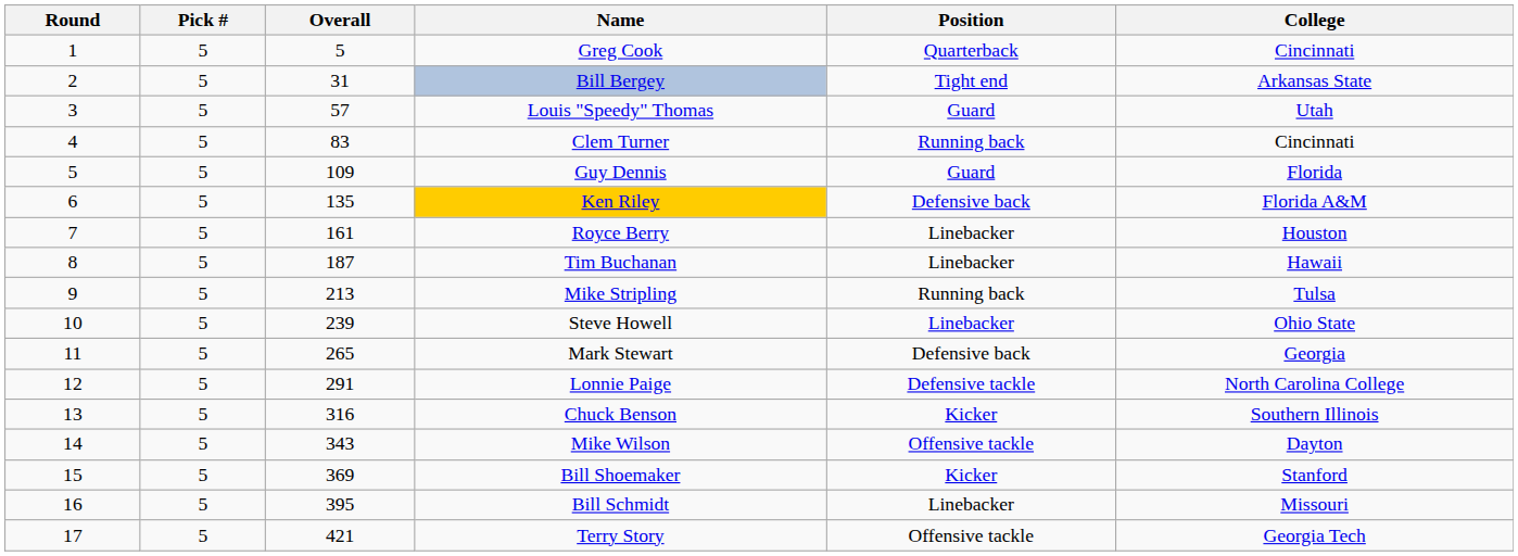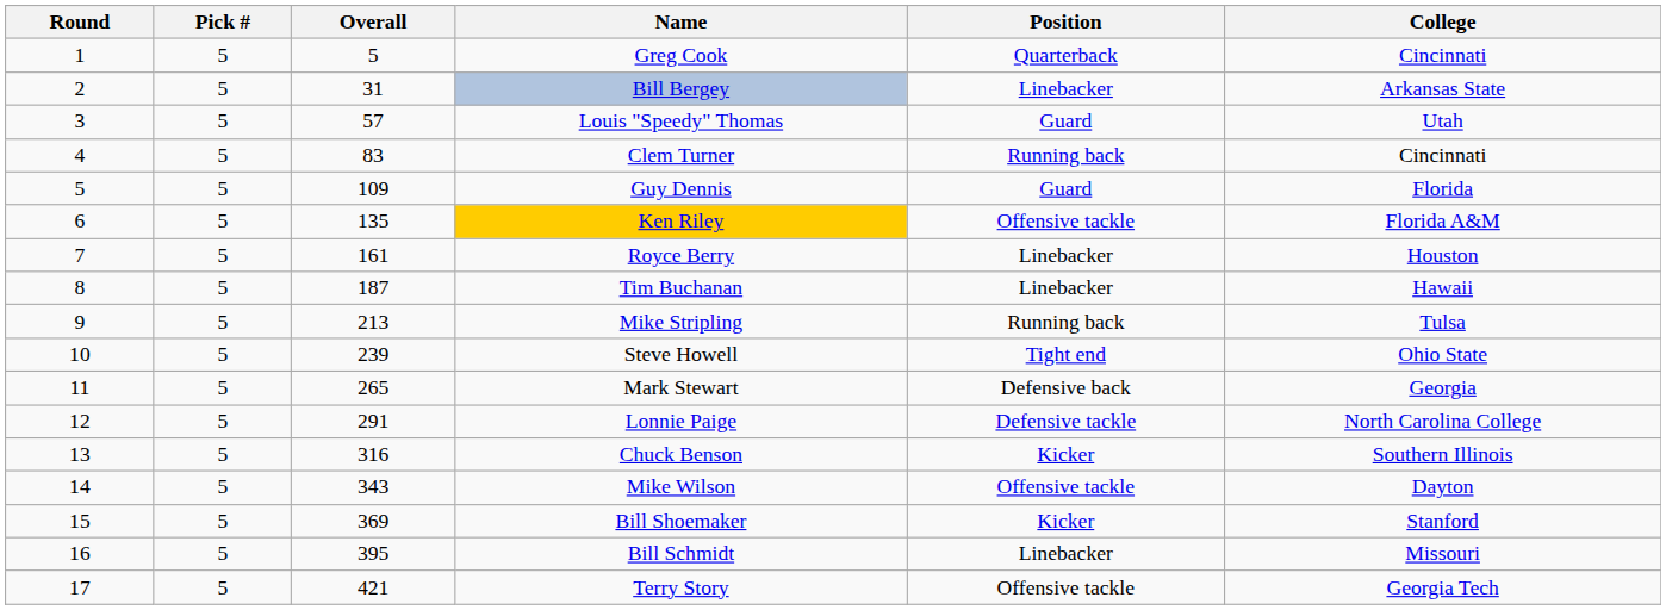 <table class="wikitable sortable sortable" style="width: 100%; text-align:center">
 <tr>
 <th>Round</th>
 <th>Pick #</th>
 <th>Overall</th>
 <th>Name</th>
 <th>Position</th>
 <th>College</th>
 </tr>
 <tr>
 <td>1</td>
 <td>5</td>
 <td>5</td>
 <td><a href='#'>Greg Cook</a></td>
 <td><a href='#'>Quarterback</a></td>
 <td><a href='#'>Cincinnati</a></td>
 </tr>
 <tr>
 <td>2</td>
 <td>5</td>
 <td>31</td>
 <td bgcolor=lightsteelblue><a href='#'>Bill Bergey</a></td>
-<td><a href='#'>Tight end</a></td>
+<td><a href='#'>Linebacker</a></td>
 <td><a href='#'>Arkansas State</a></td>
 </tr>
 <tr>
 <td>3</td>
 <td>5</td>
 <td>57</td>
 <td><a href='#'>Louis "Speedy" Thomas</a></td>
 <td><a href='#'>Guard</a></td>
 <td><a href='#'>Utah</a></td>
 </tr>
 <tr>
 <td>4</td>
 <td>5</td>
 <td>83</td>
 <td><a href='#'>Clem Turner</a></td>
 <td><a href='#'>Running back</a></td>
 <td>Cincinnati</td>
 </tr>
 <tr>
 <td>5</td>
 <td>5</td>
 <td>109</td>
 <td><a href='#'>Guy Dennis</a></td>
 <td><a href='#'>Guard</a></td>
 <td><a href='#'>Florida</a></td>
 </tr>
 <tr>
 <td>6</td>
 <td>5</td>
 <td>135</td>
 <td bgcolor=#FFCC00><a href='#'>Ken Riley</a></td>
-<td><a href='#'>Defensive back</a></td>
+<td><a href='#'>Offensive tackle</a></td>
 <td><a href='#'>Florida A&M</a></td>
 </tr>
 <tr>
 <td>7</td>
 <td>5</td>
 <td>161</td>
 <td><a href='#'>Royce Berry</a></td>
 <td>Linebacker</td>
 <td><a href='#'>Houston</a></td>
 </tr>
 <tr>
 <td>8</td>
 <td>5</td>
 <td>187</td>
 <td><a href='#'>Tim Buchanan</a></td>
 <td>Linebacker</td>
 <td><a href='#'>Hawaii</a></td>
 </tr>
 <tr>
 <td>9</td>
 <td>5</td>
 <td>213</td>
 <td><a href='#'>Mike Stripling</a></td>
 <td>Running back</td>
 <td><a href='#'>Tulsa</a></td>
 </tr>
 <tr>
 <td>10</td>
 <td>5</td>
 <td>239</td>
 <td>Steve Howell</td>
-<td><a href='#'>Linebacker</a></td>
+<td><a href='#'>Tight end</a></td>
 <td><a href='#'>Ohio State</a></td>
 </tr>
 <tr>
 <td>11</td>
 <td>5</td>
 <td>265</td>
 <td>Mark Stewart</td>
 <td>Defensive back</td>
 <td><a href='#'>Georgia</a></td>
 </tr>
 <tr>
 <td>12</td>
 <td>5</td>
 <td>291</td>
 <td><a href='#'>Lonnie Paige</a></td>
 <td><a href='#'>Defensive tackle</a></td>
 <td><a href='#'>North Carolina College</a></td>
 </tr>
 <tr>
 <td>13</td>
 <td>5</td>
 <td>316</td>
 <td><a href='#'>Chuck Benson</a></td>
 <td><a href='#'>Kicker</a></td>
 <td><a href='#'>Southern Illinois</a></td>
 </tr>
 <tr>
 <td>14</td>
 <td>5</td>
 <td>343</td>
 <td><a href='#'>Mike Wilson</a></td>
 <td><a href='#'>Offensive tackle</a></td>
 <td><a href='#'>Dayton</a></td>
 </tr>
 <tr>
 <td>15</td>
 <td>5</td>
 <td>369</td>
 <td><a href='#'>Bill Shoemaker</a></td>
 <td><a href='#'>Kicker</a></td>
 <td><a href='#'>Stanford</a></td>
 </tr>
 <tr>
 <td>16</td>
 <td>5</td>
 <td>395</td>
 <td><a href='#'>Bill Schmidt</a></td>
 <td>Linebacker</td>
 <td><a href='#'>Missouri</a></td>
 </tr>
 <tr>
 <td>17</td>
 <td>5</td>
 <td>421</td>
 <td><a href='#'>Terry Story</a></td>
 <td>Offensive tackle</td>
 <td><a href='#'>Georgia Tech</a></td>
 </tr>
 </table>
